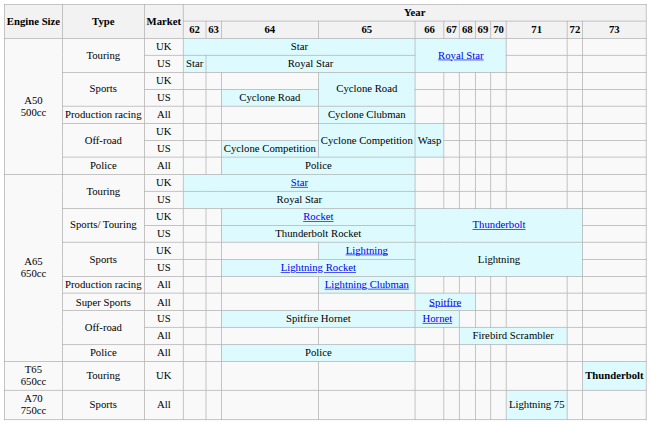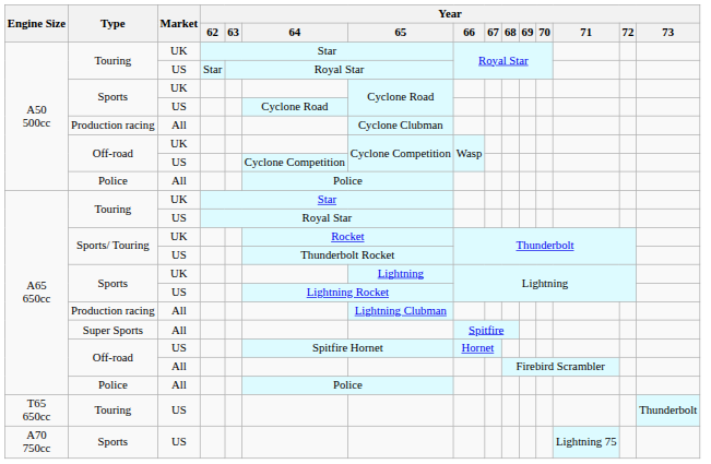 <table class="wikitable" style="text-align: center;">
 <tr>
 <th rowspan="2">Engine Size</th>
 <th rowspan="2">Type</th>
 <th rowspan="2">Market</th>
 <th colspan="12">Year</th>
 </tr>
 <tr>
 <th>62 </th>
 <th>63</th>
 <th>64 </th>
 <th>65 </th>
 <th>66 </th>
 <th>67 </th>
 <th>68 </th>
 <th>69 </th>
 <th>70 </th>
 <th>71 </th>
 <th>72 </th>
 <th>73</th>
 </tr>
 <tr>
 <td rowspan="8">A50<br>500cc</td>
 <td rowspan="2">Touring</td>
 <td>UK</td>
 <td colspan="4" style="background: #DDFBFF;">Star </td>
 <td rowspan="2" colspan="5" style="background: #DDFBFF;"><a href='#'>Royal Star</a></td>
 <td></td>
 <td></td>
 <td></td>
 </tr>
 <tr>
 <td>US</td>
 <td style="background: #DDFBFF;">Star</td>
 <td colspan="3" style="background: #DDFBFF;">Royal Star</td>
 <td></td>
 <td></td>
 <td></td>
 </tr>
 <tr>
 <td rowspan="2">Sports</td>
 <td>UK</td>
 <td></td>
 <td></td>
 <td></td>
 <td rowspan="2" style="background: #DDFBFF;">Cyclone Road  </td>
 <td></td>
 <td></td>
 <td></td>
 <td></td>
 <td></td>
 <td></td>
 <td></td>
 <td></td>
 </tr>
 <tr>
 <td>US</td>
 <td></td>
 <td></td>
 <td style="background: #DDFBFF;">Cyclone Road  </td>
 <td></td>
 <td></td>
 <td></td>
 <td></td>
 <td></td>
 <td></td>
 <td></td>
 <td></td>
 </tr>
 <tr>
 <td>Production racing</td>
 <td>All</td>
 <td></td>
 <td></td>
 <td></td>
 <td style="background: #DDFBFF;">Cyclone Clubman </td>
 <td></td>
 <td></td>
 <td></td>
 <td></td>
 <td></td>
 <td></td>
 <td></td>
 <td></td>
 </tr>
 <tr>
 <td rowspan="2">Off-road</td>
 <td>UK</td>
 <td></td>
 <td></td>
 <td></td>
 <td rowspan="2" style="background: #DDFBFF;">Cyclone Competition  </td>
 <td rowspan="2" style="background: #DDFBFF;">Wasp</td>
 <td></td>
 <td></td>
 <td></td>
 <td></td>
 <td></td>
 <td></td>
 <td></td>
 </tr>
 <tr>
 <td>US</td>
 <td></td>
 <td></td>
 <td style="background: #DDFBFF;">Cyclone Competition  </td>
 <td></td>
 <td></td>
 <td></td>
 <td></td>
 <td></td>
 <td></td>
 <td></td>
 </tr>
 <tr>
 <td>Police</td>
 <td>All</td>
 <td></td>
 <td></td>
 <td colspan="2" style="background: #DDFBFF;">Police</td>
 <td></td>
 <td></td>
 <td></td>
 <td></td>
 <td></td>
 <td></td>
 <td></td>
 <td></td>
 </tr>
 <tr>
 <td rowspan="11">A65<br>650cc</td>
 <td rowspan="2">Touring</td>
 <td>UK</td>
 <td colspan="4" style="background: #DDFBFF;"><a href='#'>Star</a> </td>
 <td></td>
 <td></td>
 <td></td>
 <td></td>
 <td></td>
 <td></td>
 <td></td>
 <td></td>
 </tr>
 <tr>
 <td>US</td>
 <td colspan="4" style="background: #DDFBFF;">Royal Star</td>
 <td></td>
 <td></td>
 <td></td>
 <td></td>
 <td></td>
 <td></td>
 <td></td>
 <td></td>
 </tr>
 <tr>
 <td rowspan="2">Sports/ Touring</td>
 <td>UK</td>
 <td></td>
 <td></td>
 <td colspan="2" style="background: #DDFBFF;"><a href='#'>Rocket</a></td>
 <td rowspan="2" colspan="7" style="background: #DDFBFF;"><a href='#'>Thunderbolt</a></td>
 <td></td>
 </tr>
 <tr>
 <td>US</td>
 <td></td>
 <td></td>
 <td colspan="2" style="background: #DDFBFF;">Thunderbolt Rocket </td>
 <td></td>
 </tr>
 <tr>
 <td rowspan="2">Sports</td>
 <td>UK</td>
 <td></td>
 <td></td>
 <td></td>
 <td style="background: #DDFBFF;"><a href='#'>Lightning</a></td>
 <td rowspan="2" colspan="7" style="background: #DDFBFF;">Lightning</td>
 <td></td>
 </tr>
 <tr>
 <td>US</td>
 <td></td>
 <td></td>
 <td colspan="2" style="background: #DDFBFF;"><a href='#'>Lightning Rocket</a> </td>
 <td></td>
 </tr>
 <tr>
 <td>Production racing</td>
 <td>All</td>
 <td></td>
 <td></td>
 <td></td>
 <td style="background: #DDFBFF;"><a href='#'>Lightning Clubman</a></td>
 <td></td>
 <td></td>
 <td></td>
 <td></td>
 <td></td>
 <td></td>
 <td></td>
 <td></td>
 </tr>
 <tr>
 <td>Super Sports</td>
 <td>All</td>
 <td></td>
 <td></td>
 <td></td>
 <td></td>
 <td colspan="3" style="background: #DDFBFF;"><a href='#'>Spitfire</a></td>
 <td></td>
 <td></td>
 <td></td>
 <td></td>
 <td></td>
 </tr>
 <tr>
 <td rowspan="2">Off-road</td>
 <td>US</td>
 <td></td>
 <td></td>
 <td colspan="2" style="background: #DDFBFF;">Spitfire Hornet</td>
 <td colspan="2" style="background: #DDFBFF;"><a href='#'>Hornet</a></td>
 <td></td>
 <td></td>
 <td></td>
 <td></td>
 <td></td>
 <td></td>
 </tr>
 <tr>
 <td>All</td>
 <td></td>
 <td></td>
 <td></td>
 <td></td>
 <td></td>
 <td></td>
 <td colspan="4" style="background: #DDFBFF;">Firebird Scrambler</td>
 <td></td>
 <td></td>
 </tr>
 <tr>
 <td>Police</td>
 <td>All</td>
 <td></td>
 <td></td>
 <td colspan="2" style="background: #DDFBFF;">Police</td>
 <td></td>
 <td></td>
 <td></td>
 <td></td>
 <td></td>
 <td></td>
 <td></td>
 <td></td>
 </tr>
 <tr>
 <td>T65<br>650cc</td>
 <td>Touring</td>
-<td>UK</td>
+<td>US</td>
 <td></td>
 <td></td>
 <td></td>
 <td></td>
 <td></td>
 <td></td>
 <td></td>
 <td></td>
 <td></td>
 <td></td>
 <td></td>
-<td style="background: #DDFBFF;"><strong>Thunderbolt </strong></td>
+<td style="background: #DDFBFF;">Thunderbolt </td>
 </tr>
 <tr>
 <td>A70<br>750cc</td>
 <td>Sports</td>
-<td>All</td>
+<td>US</td>
 <td></td>
 <td></td>
 <td></td>
 <td></td>
 <td></td>
 <td></td>
 <td></td>
 <td></td>
 <td></td>
 <td style="background: #DDFBFF;">Lightning 75</td>
 <td></td>
 <td></td>
 </tr>
 </table>
